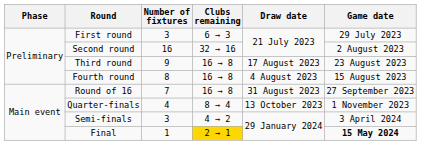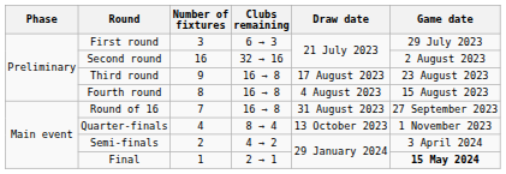 <table class="wikitable" style="text-align:center">
 <tr>
 <th>Phase</th>
 <th>Round</th>
 <th>Number of<br> fixtures</th>
 <th>Clubs<br> remaining</th>
 <th>Draw date</th>
 <th>Game date</th>
 </tr>
 <tr>
 <td rowspan=4>Preliminary</td>
 <td>First round</td>
 <td>3</td>
 <td>6 → 3</td>
 <td rowspan=2>21 July 2023</td>
 <td>29 July 2023</td>
 </tr>
 <tr>
 <td>Second round</td>
 <td>16</td>
 <td>32 → 16</td>
 <td>2 August 2023</td>
 </tr>
 <tr>
 <td>Third round</td>
 <td>9</td>
 <td>16 → 8</td>
 <td>17 August 2023</td>
 <td>23 August 2023</td>
 </tr>
 <tr>
 <td>Fourth round</td>
 <td>8</td>
 <td>16 → 8</td>
 <td>4 August 2023</td>
 <td>15 August 2023</td>
 </tr>
 <tr>
 <td rowspan=4>Main event</td>
 <td>Round of 16</td>
 <td>7</td>
 <td>16 → 8</td>
 <td>31 August 2023</td>
 <td>27 September 2023</td>
 </tr>
 <tr>
 <td>Quarter-finals</td>
 <td>4</td>
 <td>8 → 4</td>
 <td>13 October 2023</td>
 <td>1 November 2023</td>
 </tr>
 <tr>
 <td>Semi-finals</td>
-<td>3</td>
+<td>2</td>
 <td>4 → 2</td>
 <td rowspan=2>29 January 2024</td>
 <td>3 April 2024</td>
 </tr>
 <tr>
 <td colspan="1">Final</td>
 <td>1</td>
-<td style="background: gold;">2 → 1</td>
+<td>2 → 1</td>
 <td><strong>15 May 2024</strong></td>
 </tr>
 </table>
